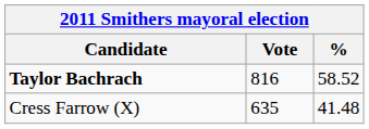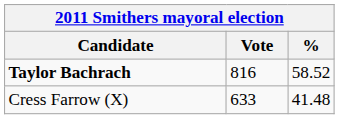 <table class="wikitable">
 <tr>
 <th colspan="3"><a href='#'>2011 Smithers mayoral election</a></th>
 </tr>
 <tr>
 <th bgcolor="#DDDDFF" width="200px">Candidate</th>
 <th bgcolor="#DDDDFF" width="50px">Vote</th>
 <th bgcolor="#DDDDFF" width="30px">%</th>
 </tr>
 <tr>
 <td><strong>Taylor Bachrach</strong></td>
 <td>816</td>
 <td>58.52</td>
 </tr>
 <tr>
 <td>Cress Farrow (X)</td>
-<td>635</td>
+<td>633</td>
 <td>41.48</td>
 </tr>
 </table>
